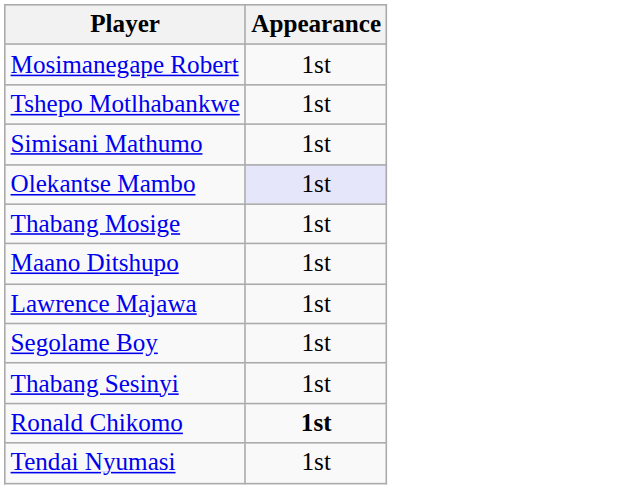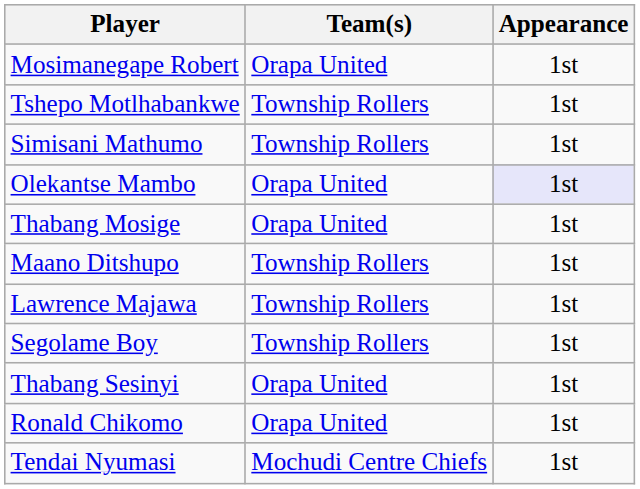 <table class="wikitable">
 <tr>
 <th>Player</th>
+<th>Team(s)</th>
 <th>Appearance</th>
 </tr>
 <tr>
 <td> <a href='#'>Mosimanegape Robert</a></td>
+<td> <a href='#'>Orapa United</a></td>
 <td style="text-align:center;">1st</td>
 </tr>
 <tr>
 <td> <a href='#'>Tshepo Motlhabankwe</a></td>
+<td> <a href='#'>Township Rollers</a></td>
 <td style="text-align:center;">1st</td>
 </tr>
 <tr>
 <td> <a href='#'>Simisani Mathumo</a></td>
+<td> <a href='#'>Township Rollers</a></td>
 <td style="text-align:center;">1st</td>
 </tr>
 <tr>
 <td> <a href='#'>Olekantse Mambo</a></td>
+<td> <a href='#'>Orapa United</a></td>
 <td style="background: lavender; text-align:center;">1st</td>
 </tr>
 <tr>
 <td> <a href='#'>Thabang Mosige</a></td>
+<td> <a href='#'>Orapa United</a></td>
 <td style="text-align:center;">1st</td>
 </tr>
 <tr>
 <td> <a href='#'>Maano Ditshupo</a></td>
+<td> <a href='#'>Township Rollers</a></td>
 <td style="text-align:center;">1st</td>
 </tr>
 <tr>
 <td> <a href='#'>Lawrence Majawa</a></td>
+<td> <a href='#'>Township Rollers</a></td>
 <td style="text-align:center;">1st</td>
 </tr>
 <tr>
 <td> <a href='#'>Segolame Boy</a></td>
+<td> <a href='#'>Township Rollers</a></td>
 <td style="text-align:center;">1st</td>
 </tr>
 <tr>
 <td> <a href='#'>Thabang Sesinyi</a></td>
+<td> <a href='#'>Orapa United</a></td>
 <td style="text-align:center;">1st</td>
 </tr>
 <tr>
 <td> <a href='#'>Ronald Chikomo</a></td>
-<td style="text-align:center;"><strong>1st</strong></td>
+<td> <a href='#'>Orapa United</a></td>
+<td style="text-align:center;">1st</td>
 </tr>
 <tr>
 <td> <a href='#'>Tendai Nyumasi</a></td>
+<td> <a href='#'>Mochudi Centre Chiefs</a></td>
 <td style="text-align:center;">1st</td>
 </tr>
 </table>
